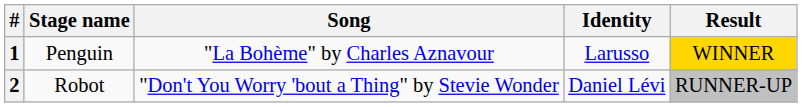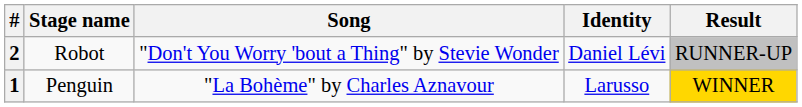 <table class="wikitable plainrowheaders" style="text-align: center;">
 <tr>
 <th>#</th>
 <th>Stage name</th>
 <th>Song</th>
 <th>Identity</th>
 <th>Result</th>
 </tr>
 <tr>
+<th>2</th>
+<td>Robot</td>
+<td>"<a href='#'>Don't You Worry 'bout a Thing</a>" by <a href='#'>Stevie Wonder</a></td>
+<td><a href='#'>Daniel Lévi</a></td>
+<td bgcolor="silver">RUNNER-UP</td>
+</tr>
+<tr>
 <th>1</th>
 <td>Penguin</td>
 <td>"<a href='#'>La Bohème</a>" by <a href='#'>Charles Aznavour</a></td>
 <td><a href='#'>Larusso</a></td>
 <td bgcolor="gold">WINNER</td>
 </tr>
-<tr>
-<th>2</th>
-<td>Robot</td>
-<td>"<a href='#'>Don't You Worry 'bout a Thing</a>" by <a href='#'>Stevie Wonder</a></td>
-<td><a href='#'>Daniel Lévi</a></td>
-<td bgcolor="silver">RUNNER-UP</td>
-</tr>
 </table>
